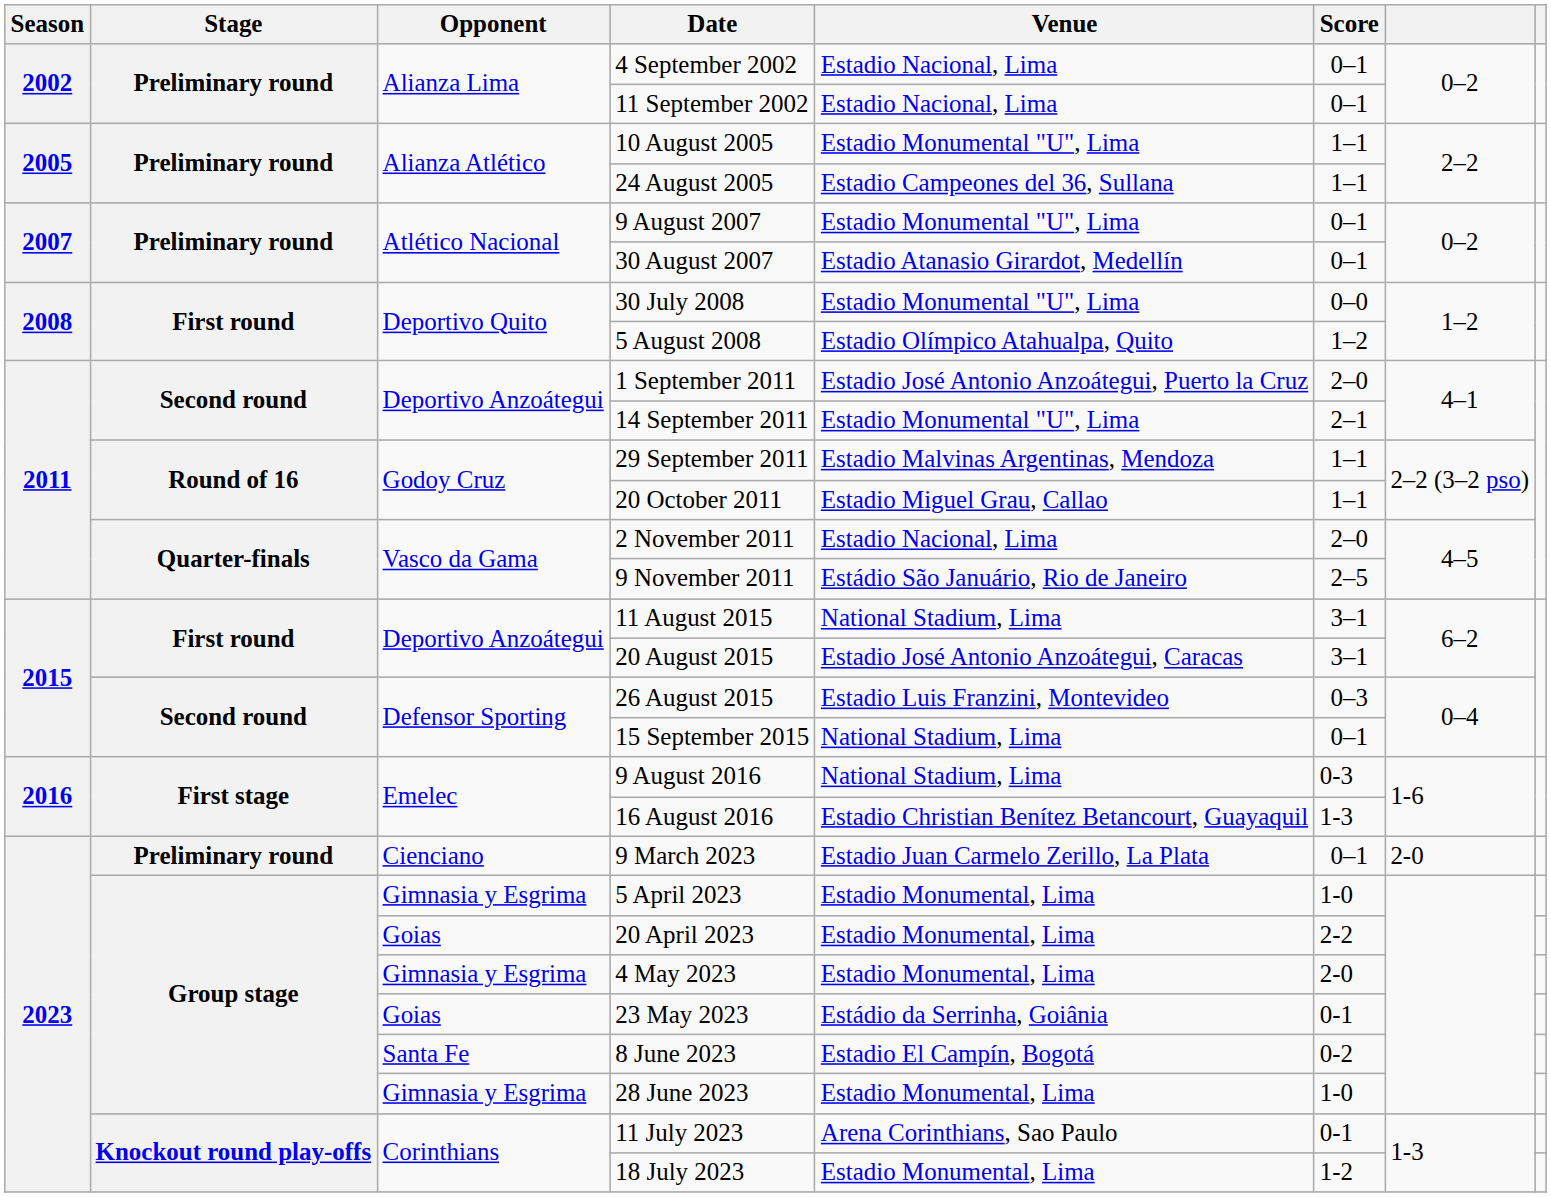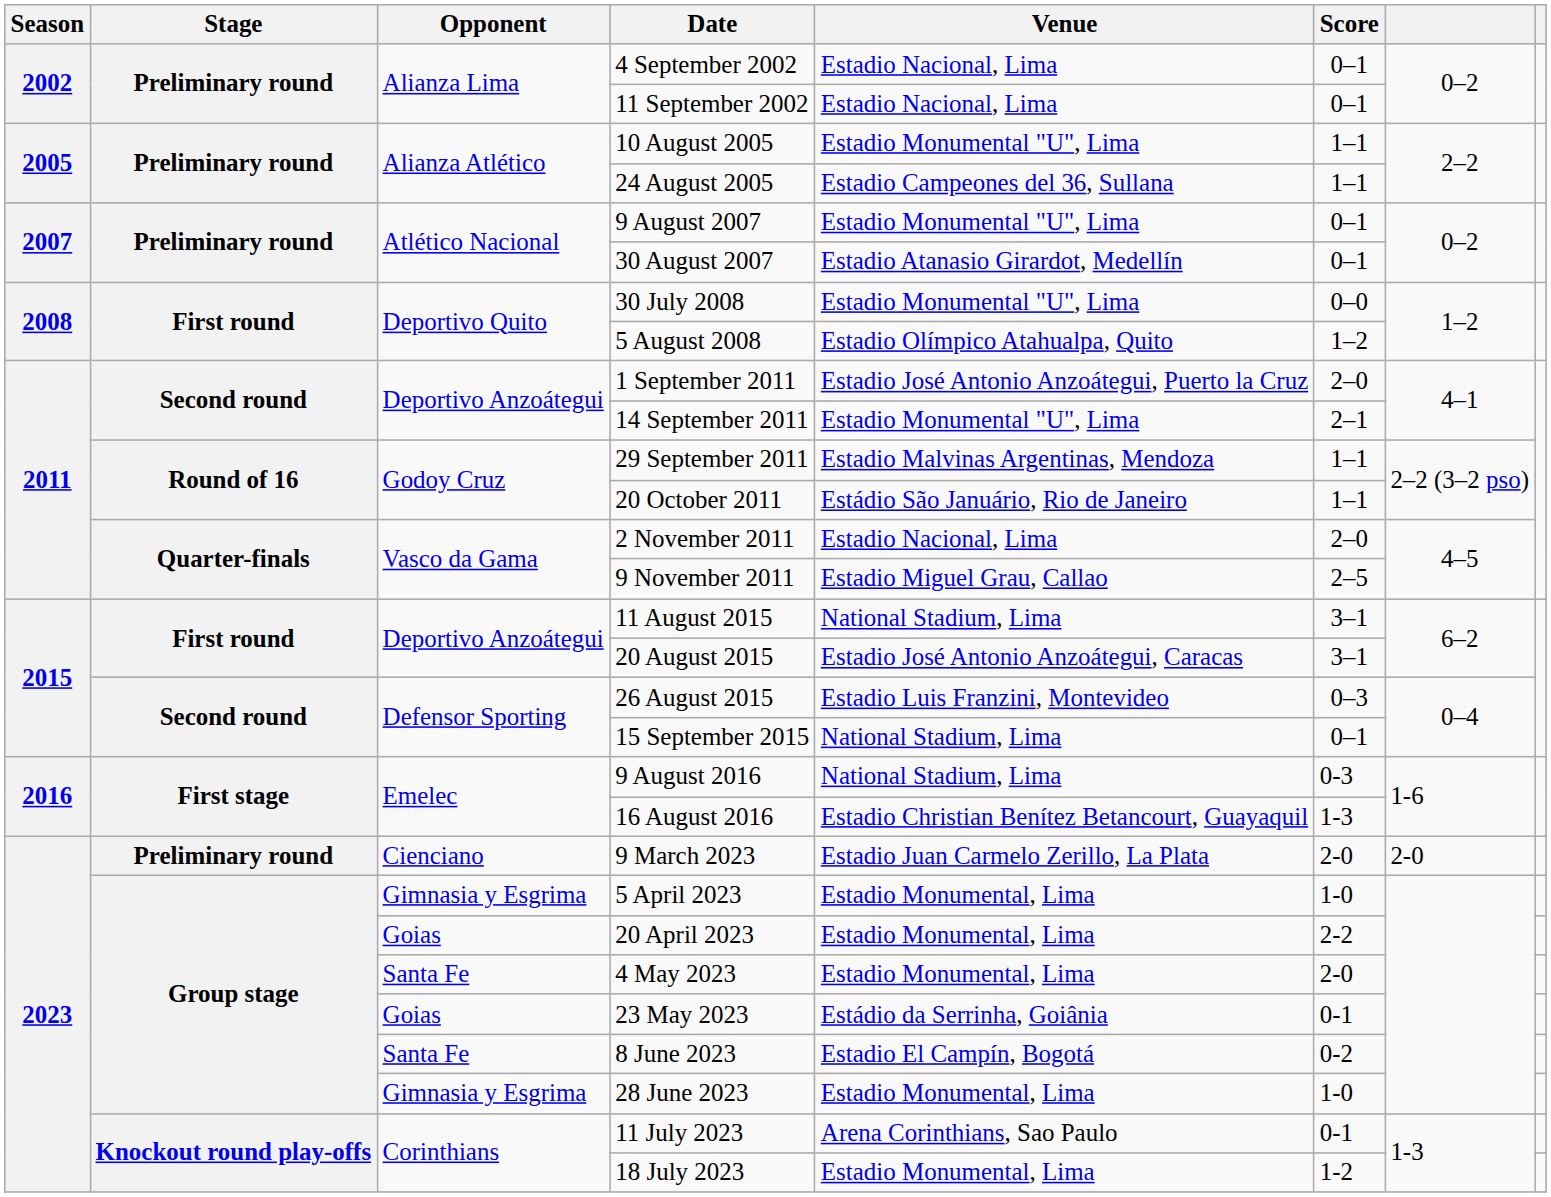 <table class="wikitable plainrowheaders">
 <tr>
 <th>Season</th>
 <th>Stage</th>
 <th scope="col">Opponent</th>
 <th scope="col">Date</th>
 <th scope="col">Venue</th>
 <th scope="col">Score</th>
 <th scope="col"></th>
 <th scope="col"></th>
 </tr>
 <tr>
 <th scope=row rowspan="2"><a href='#'>2002</a></th>
 <th scope=row rowspan="2">Preliminary round</th>
 <td rowspan="2"> <a href='#'>Alianza Lima</a></td>
 <td>4 September 2002</td>
 <td><a href='#'>Estadio Nacional</a>, <a href='#'>Lima</a></td>
 <td align=center>0–1</td>
 <td rowspan="2" align=center>0–2</td>
 <td rowspan="2"></td>
 </tr>
 <tr>
 <td>11 September 2002</td>
 <td><a href='#'>Estadio Nacional</a>, <a href='#'>Lima</a></td>
 <td align=center>0–1</td>
 </tr>
 <tr>
 <th scope=row rowspan="2"><a href='#'>2005</a></th>
 <th scope=row rowspan="2">Preliminary round</th>
 <td rowspan="2"> <a href='#'>Alianza Atlético</a></td>
 <td>10 August 2005</td>
 <td><a href='#'>Estadio Monumental "U"</a>, <a href='#'>Lima</a></td>
 <td align=center>1–1</td>
 <td rowspan="2" align=center>2–2</td>
 <td rowspan="2"></td>
 </tr>
 <tr>
 <td>24 August 2005</td>
 <td><a href='#'>Estadio Campeones del 36</a>, <a href='#'>Sullana</a></td>
 <td align=center>1–1</td>
 </tr>
 <tr>
 <th scope=row rowspan="2"><a href='#'>2007</a></th>
 <th scope=row rowspan="2">Preliminary round</th>
 <td rowspan="2"> <a href='#'>Atlético Nacional</a></td>
 <td>9 August 2007</td>
 <td><a href='#'>Estadio Monumental "U"</a>, <a href='#'>Lima</a></td>
 <td align=center>0–1</td>
 <td rowspan="2" align=center>0–2</td>
 <td rowspan="2"></td>
 </tr>
 <tr>
 <td>30 August 2007</td>
 <td><a href='#'>Estadio Atanasio Girardot</a>, <a href='#'>Medellín</a></td>
 <td align=center>0–1</td>
 </tr>
 <tr>
 <th scope=row rowspan="2"><a href='#'>2008</a></th>
 <th scope=row rowspan="2">First round</th>
 <td rowspan="2"> <a href='#'>Deportivo Quito</a></td>
 <td>30 July 2008</td>
 <td><a href='#'>Estadio Monumental "U"</a>, <a href='#'>Lima</a></td>
 <td align=center>0–0</td>
 <td rowspan="2" align=center>1–2</td>
 <td rowspan="2"></td>
 </tr>
 <tr>
 <td>5 August 2008</td>
 <td><a href='#'>Estadio Olímpico Atahualpa</a>, <a href='#'>Quito</a></td>
 <td align=center>1–2</td>
 </tr>
 <tr>
 <th scope=row rowspan="6"><a href='#'>2011</a></th>
 <th scope=row rowspan="2">Second round</th>
 <td rowspan="2"> <a href='#'>Deportivo Anzoátegui</a></td>
 <td>1 September 2011</td>
 <td><a href='#'>Estadio José Antonio Anzoátegui</a>, <a href='#'>Puerto la Cruz</a></td>
 <td align=center>2–0</td>
 <td rowspan="2" align=center>4–1</td>
 <td rowspan="6"></td>
 </tr>
 <tr>
 <td>14 September 2011</td>
 <td><a href='#'>Estadio Monumental "U"</a>, <a href='#'>Lima</a></td>
 <td align=center>2–1</td>
 </tr>
 <tr>
 <th scope=row rowspan="2">Round of 16</th>
 <td rowspan="2"> <a href='#'>Godoy Cruz</a></td>
 <td>29 September 2011</td>
 <td><a href='#'>Estadio Malvinas Argentinas</a>, <a href='#'>Mendoza</a></td>
 <td align=center>1–1</td>
 <td rowspan="2" align=center>2–2 (3–2 <a href='#'>pso</a>)</td>
 </tr>
 <tr>
 <td>20 October 2011</td>
-<td><a href='#'>Estadio Miguel Grau</a>, <a href='#'>Callao</a></td>
+<td><a href='#'>Estádio São Januário</a>, <a href='#'>Rio de Janeiro</a></td>
 <td align=center>1–1</td>
 </tr>
 <tr>
 <th scope=row rowspan="2">Quarter-finals</th>
 <td rowspan="2"> <a href='#'>Vasco da Gama</a></td>
 <td>2 November 2011</td>
 <td><a href='#'>Estadio Nacional</a>, <a href='#'>Lima</a></td>
 <td align=center>2–0</td>
 <td rowspan="2" align=center>4–5</td>
 </tr>
 <tr>
 <td>9 November 2011</td>
-<td><a href='#'>Estádio São Januário</a>, <a href='#'>Rio de Janeiro</a></td>
+<td><a href='#'>Estadio Miguel Grau</a>, <a href='#'>Callao</a></td>
 <td align=center>2–5</td>
 </tr>
 <tr>
 <th rowspan="4" scope="row"><a href='#'>2015</a></th>
 <th rowspan="2" scope="row">First round</th>
 <td rowspan="2"> <a href='#'>Deportivo Anzoátegui</a></td>
 <td>11 August 2015</td>
 <td><a href='#'>National Stadium</a>, <a href='#'>Lima</a></td>
 <td align=center>3–1</td>
 <td rowspan="2" align=center>6–2</td>
 <td rowspan="4"></td>
 </tr>
 <tr>
 <td>20 August 2015</td>
 <td><a href='#'>Estadio José Antonio Anzoátegui</a>, <a href='#'>Caracas</a></td>
 <td align=center>3–1</td>
 </tr>
 <tr>
 <th rowspan="2" scope="row">Second round</th>
 <td rowspan="2"> <a href='#'>Defensor Sporting</a></td>
 <td>26 August 2015</td>
 <td><a href='#'>Estadio Luis Franzini</a>, <a href='#'>Montevideo</a></td>
 <td align=center>0–3</td>
 <td rowspan="2"  align=center>0–4</td>
 </tr>
 <tr>
 <td>15 September 2015</td>
 <td><a href='#'>National Stadium</a>, <a href='#'>Lima</a></td>
 <td align=center>0–1</td>
 </tr>
 <tr>
 <th rowspan="2" scope="row"><a href='#'>2016</a></th>
 <th rowspan="2" scope="row">First stage</th>
 <td rowspan="2"> <a href='#'>Emelec</a></td>
 <td>9 August 2016</td>
 <td><a href='#'>National Stadium</a>, <a href='#'>Lima</a></td>
 <td>0-3</td>
 <td rowspan="2">1-6</td>
 <td rowspan="2"></td>
 </tr>
 <tr>
 <td>16 August 2016</td>
 <td><a href='#'>Estadio Christian Benítez Betancourt</a>, <a href='#'>Guayaquil</a></td>
 <td>1-3</td>
 </tr>
 <tr>
 <th rowspan="9" scope="row"><a href='#'>2023</a></th>
 <th scope="row">Preliminary round</th>
 <td> <a href='#'>Cienciano</a></td>
 <td>9 March 2023</td>
 <td><a href='#'>Estadio Juan Carmelo Zerillo</a>, <a href='#'>La Plata</a></td>
-<td align=center>0–1</td>
+<td>2-0</td>
 <td>2-0</td>
 <td></td>
 </tr>
 <tr>
 <th rowspan="6" scope="row">Group stage</th>
 <td> <a href='#'>Gimnasia y Esgrima</a></td>
 <td>5 April 2023</td>
 <td><a href='#'>Estadio Monumental</a>, <a href='#'>Lima</a></td>
 <td>1-0</td>
 <td rowspan="6"></td>
 <td></td>
 </tr>
 <tr>
 <td> <a href='#'>Goias</a></td>
 <td>20 April 2023</td>
 <td><a href='#'>Estadio Monumental</a>, <a href='#'>Lima</a></td>
 <td>2-2</td>
 <td></td>
 </tr>
 <tr>
-<td> <a href='#'>Gimnasia y Esgrima</a></td>
+<td> <a href='#'>Santa Fe</a></td>
 <td>4 May 2023</td>
 <td><a href='#'>Estadio Monumental</a>, <a href='#'>Lima</a></td>
 <td>2-0</td>
 <td></td>
 </tr>
 <tr>
 <td> <a href='#'>Goias</a></td>
 <td>23 May 2023</td>
 <td><a href='#'>Estádio da Serrinha</a>, <a href='#'>Goiânia</a></td>
 <td>0-1</td>
 <td></td>
 </tr>
 <tr>
 <td> <a href='#'>Santa Fe</a></td>
 <td>8 June 2023</td>
 <td><a href='#'>Estadio El Campín</a>, <a href='#'>Bogotá</a></td>
 <td>0-2</td>
 <td></td>
 </tr>
 <tr>
 <td> <a href='#'>Gimnasia y Esgrima</a></td>
 <td>28 June 2023</td>
 <td><a href='#'>Estadio Monumental</a>, <a href='#'>Lima</a></td>
 <td>1-0</td>
 <td></td>
 </tr>
 <tr>
 <th rowspan="2" scope="row"><a href='#'>Knockout round play-offs</a></th>
 <td rowspan="2"> <a href='#'>Corinthians</a></td>
 <td>11 July 2023</td>
 <td><a href='#'>Arena Corinthians</a>, Sao Paulo</td>
 <td>0-1</td>
 <td rowspan="2">1-3</td>
 <td></td>
 </tr>
 <tr>
 <td>18 July 2023</td>
 <td><a href='#'>Estadio Monumental</a>, <a href='#'>Lima</a></td>
 <td>1-2</td>
 <td></td>
 </tr>
 </table>
